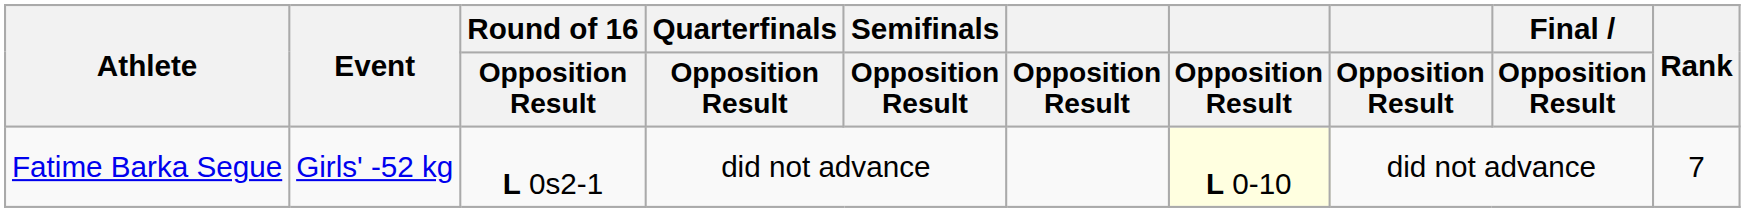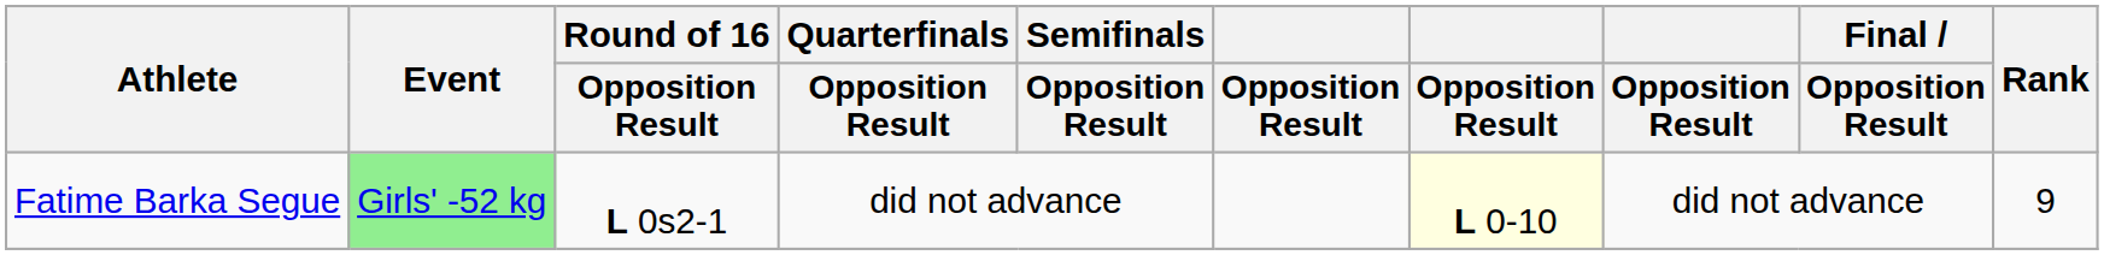 <table class="wikitable" style="font-size:90%">
 <tr>
 <th rowspan="2">Athlete</th>
 <th rowspan="2">Event</th>
 <th>Round of 16</th>
 <th>Quarterfinals</th>
 <th>Semifinals</th>
 <th></th>
 <th></th>
 <th></th>
 <th>Final / </th>
 <th rowspan=2>Rank</th>
 </tr>
 <tr style="font-size:95%">
 <th>Opposition<br>Result</th>
 <th>Opposition<br>Result</th>
 <th>Opposition<br>Result</th>
 <th>Opposition<br>Result</th>
 <th>Opposition<br>Result</th>
 <th>Opposition<br>Result</th>
 <th>Opposition<br>Result</th>
 </tr>
 <tr align=center>
 <td align=left><a href='#'>Fatime Barka Segue</a></td>
-<td align=left><a href='#'>Girls' -52 kg</a></td>
+<td align=left style="background: lightgreen;"><a href='#'>Girls' -52 kg</a></td>
 <td><br><strong>L</strong> 0s2-1</td>
 <td colspan=2>did not advance</td>
 <td></td>
 <td style="background: lightyellow;"><br><strong>L</strong> 0-10</td>
 <td colspan=2>did not advance</td>
-<td>7</td>
+<td>9</td>
 </tr>
 </table>
